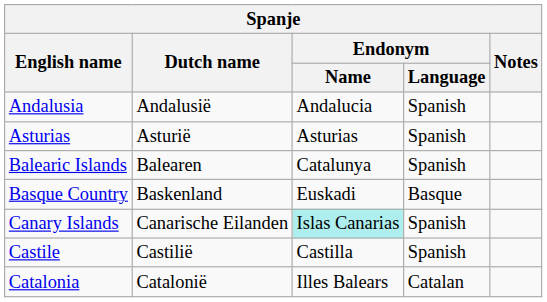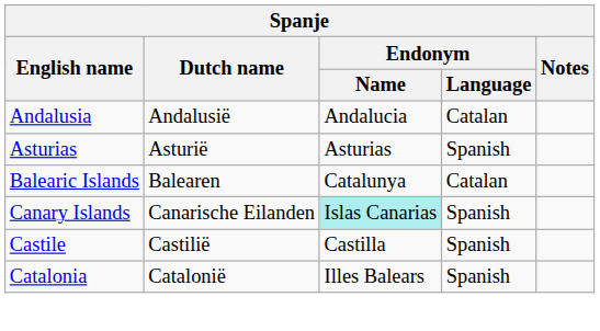 <table class="wikitable sortable">
 <tr>
 <th colspan="5"> Spanje</th>
 </tr>
 <tr>
 <th rowspan="2">English name</th>
 <th rowspan="2">Dutch name</th>
 <th colspan="2">Endonym</th>
 <th rowspan="2">Notes</th>
 </tr>
 <tr>
 <th>Name</th>
 <th>Language</th>
 </tr>
 <tr>
 <td><a href='#'>Andalusia</a></td>
 <td>Andalusië</td>
 <td>Andalucia</td>
-<td>Spanish</td>
+<td>Catalan</td>
 <td></td>
 </tr>
 <tr>
 <td><a href='#'>Asturias</a></td>
 <td>Asturië</td>
 <td>Asturias</td>
 <td>Spanish</td>
 <td></td>
 </tr>
 <tr>
 <td><a href='#'>Balearic Islands</a></td>
 <td>Balearen</td>
 <td>Catalunya</td>
-<td>Spanish</td>
-<td></td>
-</tr>
-<tr>
-<td><a href='#'>Basque Country</a></td>
-<td>Baskenland</td>
-<td>Euskadi</td>
-<td>Basque</td>
+<td>Catalan</td>
 <td></td>
 </tr>
 <tr>
 <td><a href='#'>Canary Islands</a></td>
 <td>Canarische Eilanden</td>
 <td style="background: paleturquoise;">Islas Canarias</td>
 <td>Spanish</td>
 <td></td>
 </tr>
 <tr>
 <td><a href='#'>Castile</a></td>
 <td>Castilië</td>
 <td>Castilla</td>
 <td>Spanish</td>
 <td></td>
 </tr>
 <tr>
 <td><a href='#'>Catalonia</a></td>
 <td>Catalonië</td>
 <td>Illes Balears</td>
-<td>Catalan</td>
+<td>Spanish</td>
 <td></td>
 </tr>
 </table>
